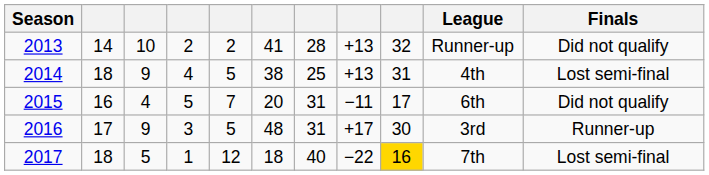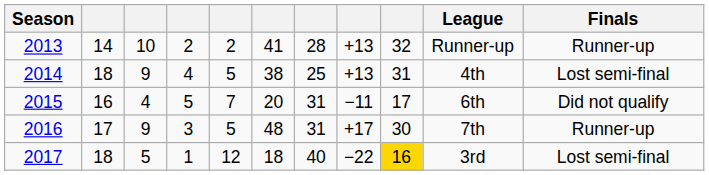 <table class="wikitable" style="text-align:center;font-size:95%;">
 <tr>
 <th width=60>Season</th>
 <th width=30></th>
 <th width=30></th>
 <th width=30></th>
 <th width=30></th>
 <th width=30></th>
 <th width=30></th>
 <th width=30></th>
 <th width=30></th>
 <th width=80>League</th>
 <th width=150>Finals</th>
 </tr>
 <tr>
 <td><a href='#'>2013</a></td>
 <td>14</td>
 <td>10</td>
 <td>2</td>
 <td>2</td>
 <td>41</td>
 <td>28</td>
 <td>+13</td>
 <td>32</td>
 <td>Runner-up</td>
-<td>Did not qualify</td>
+<td>Runner-up</td>
 </tr>
 <tr>
 <td><a href='#'>2014</a></td>
 <td>18</td>
 <td>9</td>
 <td>4</td>
 <td>5</td>
 <td>38</td>
 <td>25</td>
 <td>+13</td>
 <td>31</td>
 <td>4th</td>
 <td>Lost semi-final</td>
 </tr>
 <tr>
 <td><a href='#'>2015</a></td>
 <td>16</td>
 <td>4</td>
 <td>5</td>
 <td>7</td>
 <td>20</td>
 <td>31</td>
 <td>−11</td>
 <td>17</td>
 <td>6th</td>
 <td>Did not qualify</td>
 </tr>
 <tr>
 <td><a href='#'>2016</a></td>
 <td>17</td>
 <td>9</td>
 <td>3</td>
 <td>5</td>
 <td>48</td>
 <td>31</td>
 <td>+17</td>
 <td>30</td>
-<td>3rd</td>
+<td>7th</td>
 <td>Runner-up</td>
 </tr>
 <tr>
 <td><a href='#'>2017</a></td>
 <td>18</td>
 <td>5</td>
 <td>1</td>
 <td>12</td>
 <td>18</td>
 <td>40</td>
 <td>−22</td>
 <td style="background: gold;">16</td>
-<td>7th</td>
+<td>3rd</td>
 <td>Lost semi-final</td>
 </tr>
 </table>
